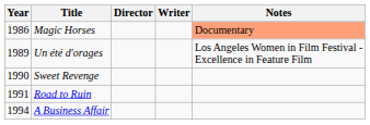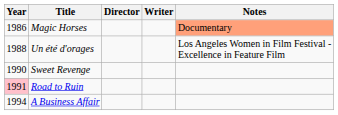 <table class="wikitable">
 <tr>
 <th>Year</th>
 <th>Title</th>
 <th>Director</th>
 <th>Writer</th>
 <th>Notes</th>
 </tr>
 <tr>
 <td>1986</td>
 <td><em>Magic Horses</em></td>
 <td></td>
 <td></td>
 <td style="background: lightsalmon;">Documentary</td>
 </tr>
 <tr>
-<td>1989</td>
+<td>1988</td>
 <td><em>Un été d'orages</em></td>
 <td></td>
 <td></td>
 <td>Los Angeles Women in Film Festival -<br>Excellence in Feature Film</td>
 </tr>
 <tr>
 <td>1990</td>
 <td><em>Sweet Revenge</em></td>
 <td></td>
 <td></td>
 <td></td>
 </tr>
 <tr>
-<td>1991</td>
+<td style="background: pink;">1991</td>
 <td><em><a href='#'>Road to Ruin</a></em></td>
 <td></td>
 <td></td>
 <td></td>
 </tr>
 <tr>
 <td>1994</td>
 <td><em><a href='#'>A Business Affair</a></em></td>
 <td></td>
 <td></td>
 <td></td>
 </tr>
 </table>
